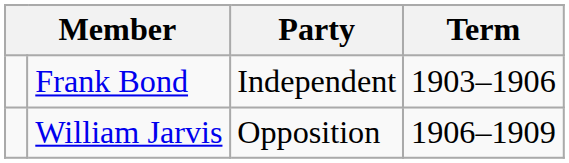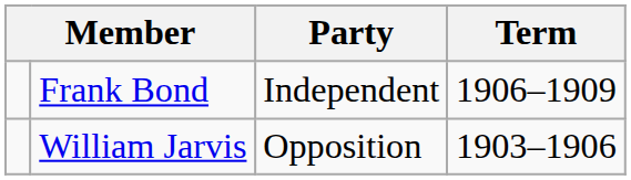 <table class="wikitable">
 <tr>
 <th colspan=2>Member</th>
 <th>Party</th>
 <th>Term</th>
 </tr>
 <tr>
 <td> </td>
 <td><a href='#'>Frank Bond</a></td>
 <td>Independent</td>
-<td>1903–1906</td>
+<td>1906–1909</td>
 </tr>
 <tr>
 <td> </td>
 <td><a href='#'>William Jarvis</a></td>
 <td>Opposition</td>
-<td>1906–1909</td>
+<td>1903–1906</td>
 </tr>
 </table>
